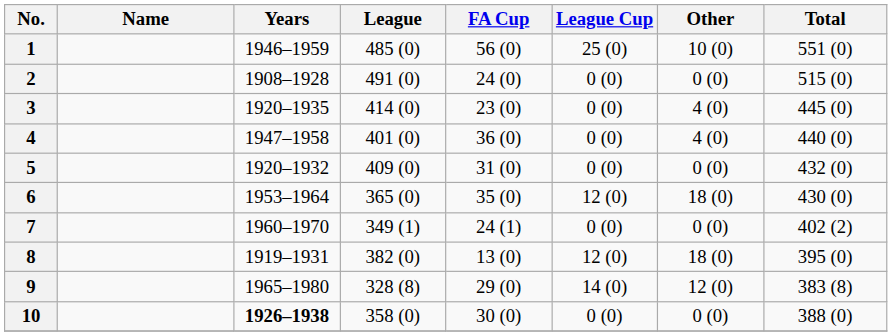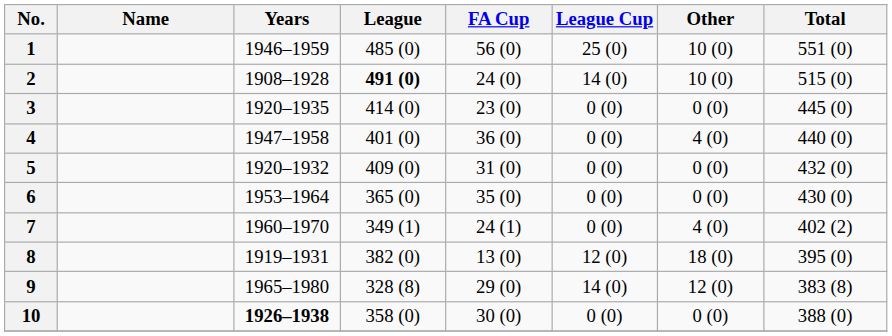 <table class="wikitable sortable" style=text-align:center>
 <tr>
 <th width=6%>No.</th>
 <th width=20%>Name</th>
 <th width=12%>Years</th>
 <th width=12% data-sort-type=number>League</th>
 <th width=12% data-sort-type=number><a href='#'>FA Cup</a></th>
 <th width=12% data-sort-type=number><a href='#'>League Cup</a></th>
 <th width=12% data-sort-type=number>Other</th>
 <th width=14% data-sort-type=number>Total</th>
 </tr>
 <tr>
 <th>1</th>
 <td style=text-align:left></td>
 <td>1946–1959</td>
 <td>485 (0)</td>
 <td>56 (0)</td>
 <td>25 (0)</td>
 <td>10 (0)</td>
 <td>551 (0)</td>
 </tr>
 <tr>
 <th>2</th>
 <td style=text-align:left></td>
 <td>1908–1928</td>
-<td>491 (0)</td>
+<td><strong>491 (0)</strong></td>
 <td>24 (0)</td>
-<td>0 (0)</td>
-<td>0 (0)</td>
+<td>14 (0)</td>
+<td>10 (0)</td>
 <td>515 (0)</td>
 </tr>
 <tr>
 <th>3</th>
 <td style=text-align:left></td>
 <td>1920–1935</td>
 <td>414 (0)</td>
 <td>23 (0)</td>
 <td>0 (0)</td>
-<td>4 (0)</td>
+<td>0 (0)</td>
 <td>445 (0)</td>
 </tr>
 <tr>
 <th>4</th>
 <td style=text-align:left></td>
 <td>1947–1958</td>
 <td>401 (0)</td>
 <td>36 (0)</td>
 <td>0 (0)</td>
 <td>4 (0)</td>
 <td>440 (0)</td>
 </tr>
 <tr>
 <th>5</th>
 <td style=text-align:left></td>
 <td>1920–1932</td>
 <td>409 (0)</td>
 <td>31 (0)</td>
 <td>0 (0)</td>
 <td>0 (0)</td>
 <td>432 (0)</td>
 </tr>
 <tr>
 <th>6</th>
 <td style=text-align:left></td>
 <td>1953–1964</td>
 <td>365 (0)</td>
 <td>35 (0)</td>
-<td>12 (0)</td>
-<td>18 (0)</td>
+<td>0 (0)</td>
+<td>0 (0)</td>
 <td>430 (0)</td>
 </tr>
 <tr>
 <th>7</th>
 <td style=text-align:left></td>
 <td>1960–1970</td>
 <td data-sort-value=350>349 (1)</td>
 <td data-sort-value=25>24 (1)</td>
 <td>0 (0)</td>
-<td>0 (0)</td>
+<td>4 (0)</td>
 <td data-sort-value=404>402 (2)</td>
 </tr>
 <tr>
 <th>8</th>
 <td style=text-align:left></td>
 <td>1919–1931</td>
 <td>382 (0)</td>
 <td>13 (0)</td>
 <td>12 (0)</td>
 <td>18 (0)</td>
 <td>395 (0)</td>
 </tr>
 <tr>
 <th>9</th>
 <td style=text-align:left></td>
 <td>1965–1980</td>
 <td data-sort-value=336>328 (8)</td>
 <td>29 (0)</td>
 <td>14 (0)</td>
 <td>12 (0)</td>
 <td data-sort-value=391>383 (8)</td>
 </tr>
 <tr>
 <th>10</th>
 <td style=text-align:left></td>
 <td><strong>1926–1938</strong></td>
 <td>358 (0)</td>
 <td>30 (0)</td>
 <td>0 (0)</td>
 <td>0 (0)</td>
 <td>388 (0)</td>
 </tr>
 <tr>
 </tr>
 </table>
